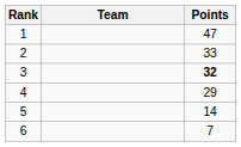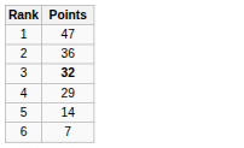 <table class="wikitable" style="text-align:center;">
 <tr>
 <th width=40>Rank</th>
-<th width=180>Team</th>
 <th width=60>Points</th>
 </tr>
 <tr>
 <td>1</td>
-<td align=left></td>
 <td>47</td>
 </tr>
 <tr>
 <td>2</td>
-<td align=left></td>
-<td>33</td>
+<td>36</td>
 </tr>
 <tr>
 <td>3</td>
-<td align=left></td>
 <td><strong>32</strong></td>
 </tr>
 <tr>
 <td>4</td>
-<td align=left></td>
 <td>29</td>
 </tr>
 <tr>
 <td>5</td>
-<td align=left></td>
 <td>14</td>
 </tr>
 <tr>
 <td>6</td>
-<td align=left></td>
 <td>7</td>
 </tr>
 </table>
